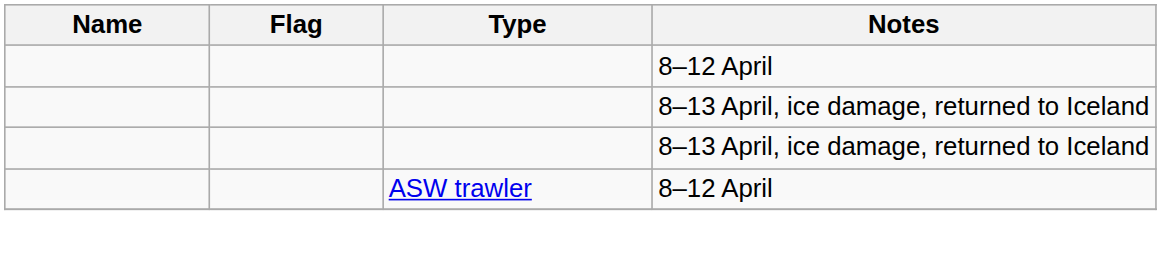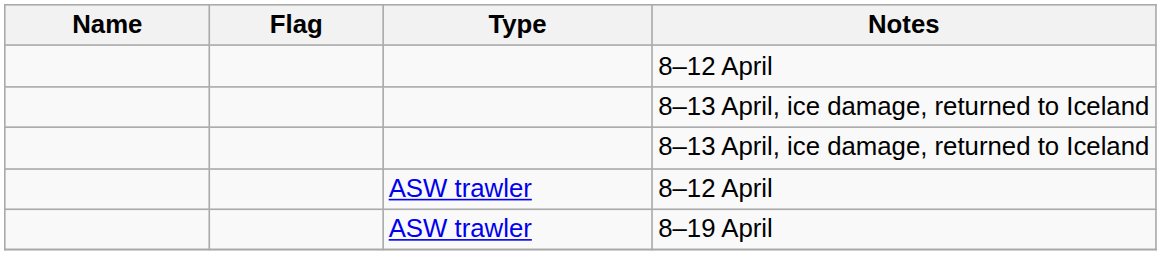 <table class="wikitable sortable">
 <tr>
 <th scope="col" width="120px">Name</th>
 <th scope="col" width="100px">Flag</th>
 <th scope="col" width="160px">Type</th>
 <th>Notes</th>
 </tr>
 <tr>
 <td align="left"></td>
 <td align="left"></td>
 <td align="left"></td>
 <td align="left">8–12 April</td>
 </tr>
 <tr>
 <td align="left"></td>
 <td align="left"></td>
 <td align="left"></td>
 <td align="left">8–13 April, ice damage, returned to Iceland</td>
 </tr>
 <tr>
 <td align="left"></td>
 <td align="left"></td>
 <td align="left"></td>
 <td align="left">8–13 April, ice damage, returned to Iceland</td>
 </tr>
 <tr>
 <td align="left"></td>
 <td align="left"></td>
 <td align="left"><a href='#'>ASW trawler</a></td>
 <td align="left">8–12 April</td>
 </tr>
 <tr>
+<td align="left"></td>
+<td align="left"></td>
+<td align="left"><a href='#'>ASW trawler</a></td>
+<td align="left">8–19 April</td>
+</tr>
+<tr>
 </tr>
 </table>
